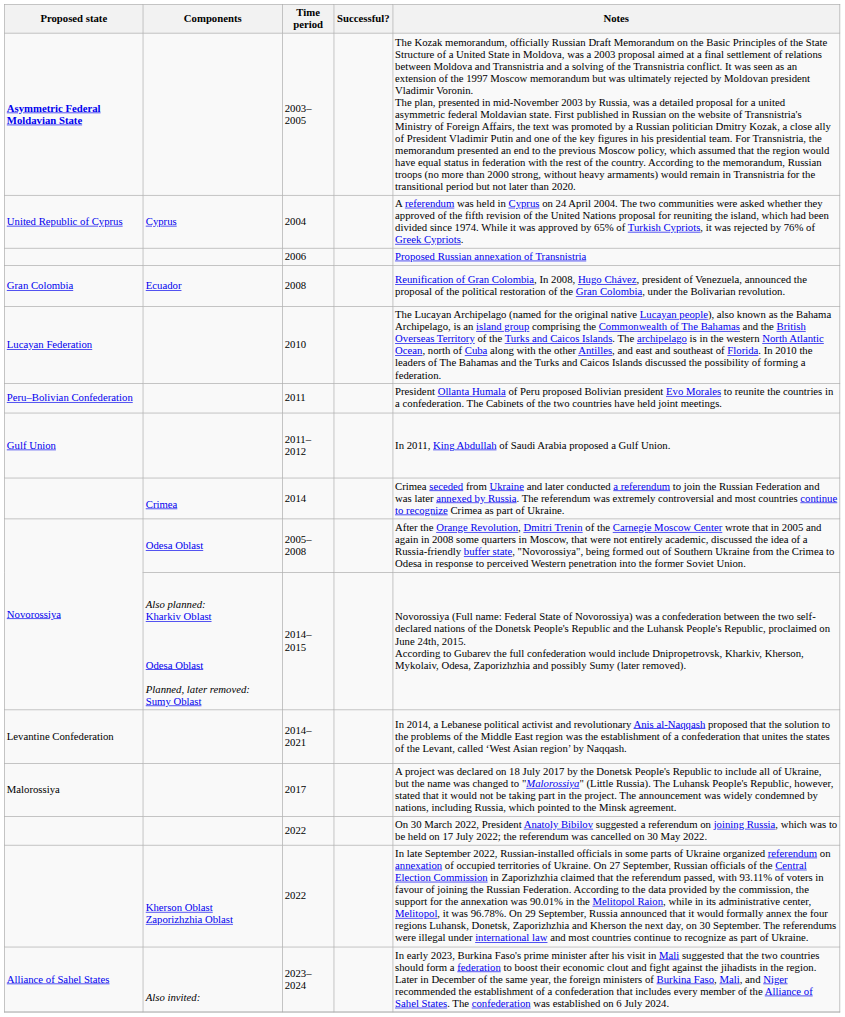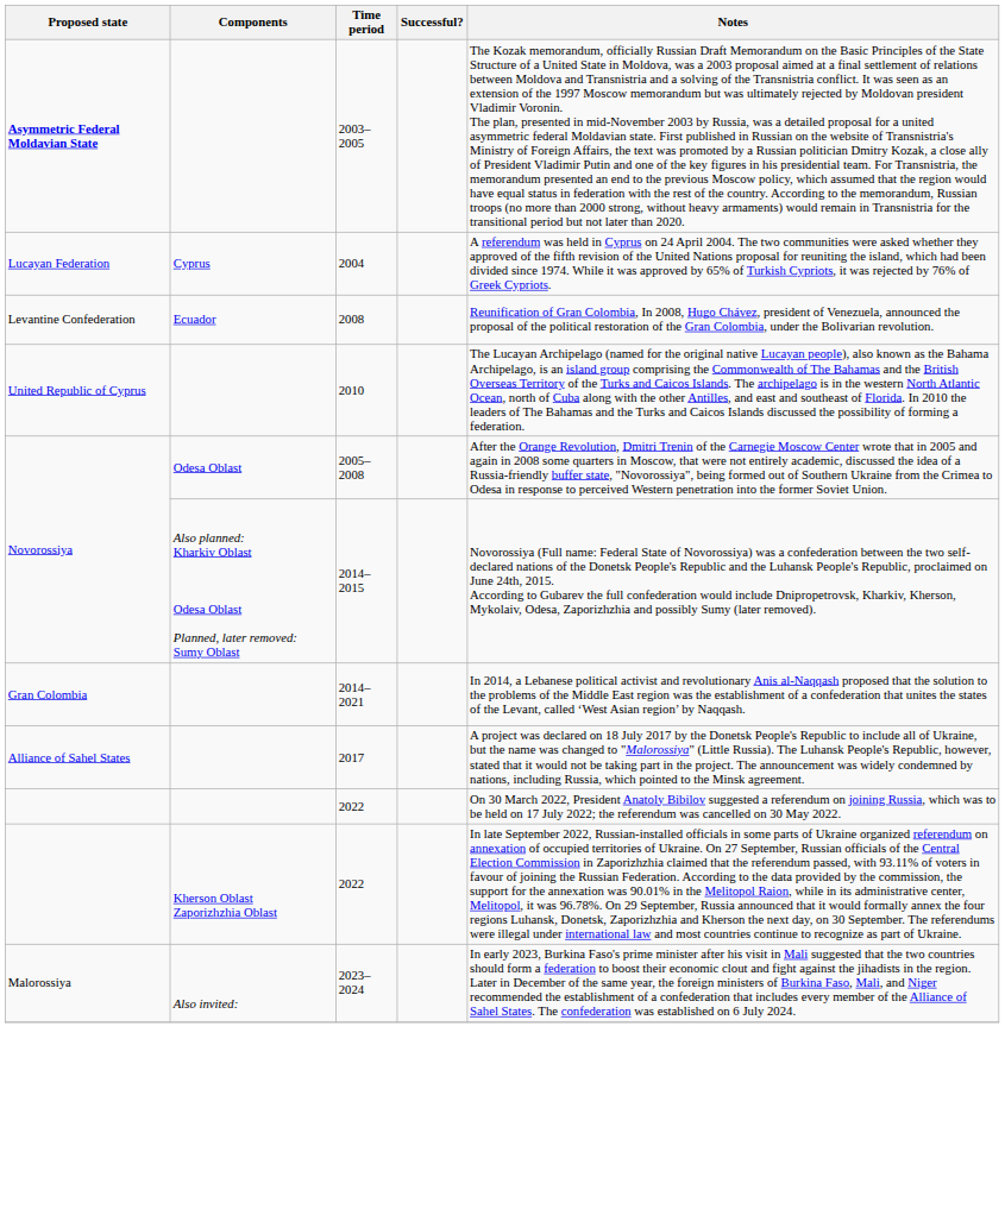 <table class="wikitable sortable mw-collapsible">
 <tr>
 <th width="200">Proposed state</th>
 <th width="200">Components</th>
 <th width="70">Time period</th>
 <th width="80">Successful?</th>
 <th>Notes</th>
 </tr>
 <tr>
 <td><strong><a href='#'>Asymmetric Federal Moldavian State</a></strong></td>
 <td><br></td>
 <td>2003–2005</td>
 <td></td>
 <td>The Kozak memorandum, officially Russian Draft Memorandum on the Basic Principles of the State Structure of a United State in Moldova, was a 2003 proposal aimed at a final settlement of relations between Moldova and Transnistria and a solving of the Transnistria conflict. It was seen as an extension of the 1997 Moscow memorandum but was ultimately rejected by Moldovan president Vladimir Voronin.<br>The plan, presented in mid-November 2003 by Russia, was a detailed proposal for a united asymmetric federal Moldavian state. First published in Russian on the website of Transnistria's Ministry of Foreign Affairs, the text was promoted by a Russian politician Dmitry Kozak, a close ally of President Vladimir Putin and one of the key figures in his presidential team. For Transnistria, the memorandum presented an end to the previous Moscow policy, which assumed that the region would have equal status in federation with the rest of the country. According to the memorandum, Russian troops (no more than 2000 strong, without heavy armaments) would remain in Transnistria for the transitional period but not later than 2020.</td>
 </tr>
 <tr>
-<td> <a href='#'>United Republic of Cyprus</a></td>
+<td><a href='#'>Lucayan Federation</a></td>
 <td> <a href='#'>Cyprus</a><br></td>
 <td>2004</td>
 <td></td>
 <td>A <a href='#'>referendum</a> was held in <a href='#'>Cyprus</a> on 24 April 2004. The two communities were asked whether they approved of the fifth revision of the United Nations proposal for reuniting the island, which had been divided since 1974. While it was approved by 65% of <a href='#'>Turkish Cypriots</a>, it was rejected by 76% of <a href='#'>Greek Cypriots</a>.</td>
 </tr>
 <tr>
-<td></td>
-<td><br></td>
-<td>2006</td>
-<td></td>
-<td><a href='#'>Proposed Russian annexation of Transnistria</a></td>
-</tr>
-<tr>
-<td> <a href='#'>Gran Colombia</a></td>
+<td>Levantine Confederation</td>
 <td><br> <a href='#'>Ecuador</a><br><br></td>
 <td>2008</td>
 <td></td>
 <td><a href='#'>Reunification of Gran Colombia</a>, In 2008, <a href='#'>Hugo Chávez</a>, president of Venezuela, announced the proposal of the political restoration of the <a href='#'>Gran Colombia</a>, under the Bolivarian revolution.</td>
 </tr>
 <tr>
-<td><a href='#'>Lucayan Federation</a></td>
+<td> <a href='#'>United Republic of Cyprus</a></td>
 <td><br></td>
 <td>2010</td>
 <td></td>
 <td>The Lucayan Archipelago (named for the original native <a href='#'>Lucayan people</a>), also known as the Bahama Archipelago, is an <a href='#'>island group</a> comprising the <a href='#'>Commonwealth of The Bahamas</a> and the <a href='#'>British Overseas Territory</a> of the <a href='#'>Turks and Caicos Islands</a>. The <a href='#'>archipelago</a> is in the western <a href='#'>North Atlantic Ocean</a>, north of <a href='#'>Cuba</a> along with the other <a href='#'>Antilles</a>, and east and southeast of <a href='#'>Florida</a>. In 2010 the leaders of The Bahamas and the Turks and Caicos Islands discussed the possibility of forming a federation.</td>
-</tr>
-<tr>
-<td> <a href='#'>Peru–Bolivian Confederation</a></td>
-<td><br></td>
-<td>2011</td>
-<td></td>
-<td>President <a href='#'>Ollanta Humala</a> of Peru proposed Bolivian president <a href='#'>Evo Morales</a> to reunite the countries in a confederation. The Cabinets of the two countries have held joint meetings.</td>
-</tr>
-<tr>
-<td> <a href='#'>Gulf Union</a></td>
-<td><br><br><br><br><br></td>
-<td>2011–2012</td>
-<td></td>
-<td>In 2011, <a href='#'>King Abdullah</a> of Saudi Arabia proposed a Gulf Union.</td>
-</tr>
-<tr>
-<td></td>
-<td><br> <a href='#'>Crimea</a></td>
-<td>2014</td>
-<td></td>
-<td>Crimea <a href='#'>seceded</a> from <a href='#'>Ukraine</a> and later conducted <a href='#'>a referendum</a> to join the Russian Federation and was later <a href='#'>annexed by Russia</a>. The referendum was extremely controversial and most countries <a href='#'>continue to recognize</a> Crimea as part of Ukraine.</td>
 </tr>
 <tr>
 <td rowspan="2"> <a href='#'>Novorossiya</a></td>
 <td><br> <a href='#'>Odesa Oblast</a><br><br></td>
 <td>2005–2008</td>
 <td></td>
 <td>After the <a href='#'>Orange Revolution</a>, <a href='#'>Dmitri Trenin</a> of the <a href='#'>Carnegie Moscow Center</a> wrote that in 2005 and again in 2008 some quarters in Moscow, that were not entirely academic, discussed the idea of a Russia-friendly <a href='#'>buffer state</a>, "Novorossiya", being formed out of Southern Ukraine from the Crimea to Odesa in response to perceived Western penetration into the former Soviet Union.</td>
 </tr>
 <tr>
 <td><br><br><em>Also planned:</em><br><a href='#'>Kharkiv Oblast</a><br><br><br><br> <a href='#'>Odesa Oblast</a><br><br><em>Planned, later removed:</em><br> <a href='#'>Sumy Oblast</a></td>
 <td>2014–2015</td>
 <td></td>
 <td>Novorossiya (Full name: Federal State of Novorossiya) was a confederation between the two self-declared nations of the Donetsk People's Republic and the Luhansk People's Republic, proclaimed on June 24th, 2015.<br>According to Gubarev the full confederation would include Dnipropetrovsk, Kharkiv, Kherson, Mykolaiv, Odesa, Zaporizhzhia and possibly Sumy (later removed).</td>
 </tr>
 <tr>
-<td>Levantine Confederation</td>
+<td> <a href='#'>Gran Colombia</a></td>
 <td><br><br><br><br></td>
 <td>2014–2021</td>
 <td></td>
 <td>In 2014, a Lebanese political activist and revolutionary <a href='#'>Anis al-Naqqash</a> proposed that the solution to the problems of the Middle East region was the establishment of a confederation that unites the states of the Levant, called ‘West Asian region’ by Naqqash.</td>
 </tr>
 <tr>
-<td> Malorossiya</td>
+<td> <a href='#'>Alliance of Sahel States</a></td>
 <td><br></td>
 <td>2017</td>
 <td></td>
 <td>A project was declared on 18 July 2017 by the Donetsk People's Republic to include all of Ukraine, but the name was changed to "<em><a href='#'>Malorossiya</a></em>" (Little Russia). The Luhansk People's Republic, however, stated that it would not be taking part in the project. The announcement was widely condemned by nations, including Russia, which pointed to the Minsk agreement.</td>
 </tr>
 <tr>
 <td></td>
 <td><br></td>
 <td>2022</td>
 <td></td>
 <td>On 30 March 2022, President <a href='#'>Anatoly Bibilov</a> suggested a referendum on <a href='#'>joining Russia</a>, which was to be held on 17 July 2022; the referendum was cancelled on 30 May 2022.</td>
 </tr>
 <tr>
 <td></td>
 <td><br><br><br> <a href='#'>Kherson Oblast</a><br> <a href='#'>Zaporizhzhia Oblast</a></td>
 <td>2022</td>
 <td></td>
 <td>In late September 2022, Russian-installed officials in some parts of Ukraine organized <a href='#'>referendum</a> on <a href='#'>annexation</a> of occupied territories of Ukraine. On 27 September, Russian officials of the <a href='#'>Central Election Commission</a> in Zaporizhzhia claimed that the referendum passed, with 93.11% of voters in favour of joining the Russian Federation. According to the data provided by the commission, the support for the annexation was 90.01% in the <a href='#'>Melitopol Raion</a>, while in its administrative center, <a href='#'>Melitopol</a>, it was 96.78%. On 29 September, Russia announced that it would formally annex the four regions Luhansk, Donetsk, Zaporizhzhia and Kherson the next day, on 30 September. The referendums were illegal under <a href='#'>international law</a> and most countries continue to recognize as part of Ukraine.</td>
 </tr>
 <tr>
-<td> <a href='#'>Alliance of Sahel States</a></td>
+<td> Malorossiya</td>
 <td><br><br><br><em>Also invited:</em><br></td>
 <td>2023–2024</td>
 <td></td>
 <td>In early 2023, Burkina Faso's prime minister after his visit in <a href='#'>Mali</a> suggested that the two countries should form a <a href='#'>federation</a> to boost their economic clout and fight against the jihadists in the region. Later in December of the same year, the foreign ministers of <a href='#'>Burkina Faso</a>, <a href='#'>Mali</a>, and <a href='#'>Niger</a> recommended the establishment of a confederation that includes every member of the <a href='#'>Alliance of Sahel States</a>. The <a href='#'>confederation</a> was established on 6 July 2024.</td>
 </tr>
 <tr>
 </tr>
 </table>
